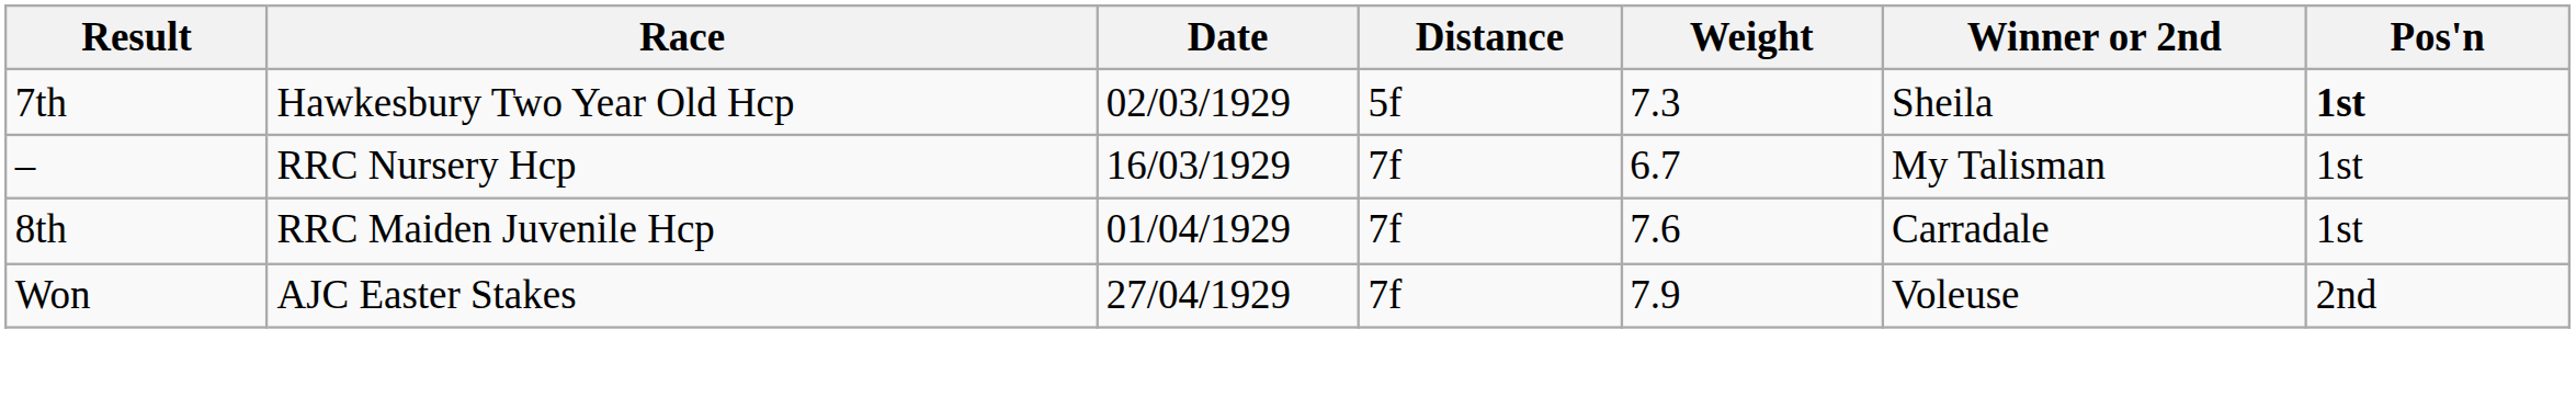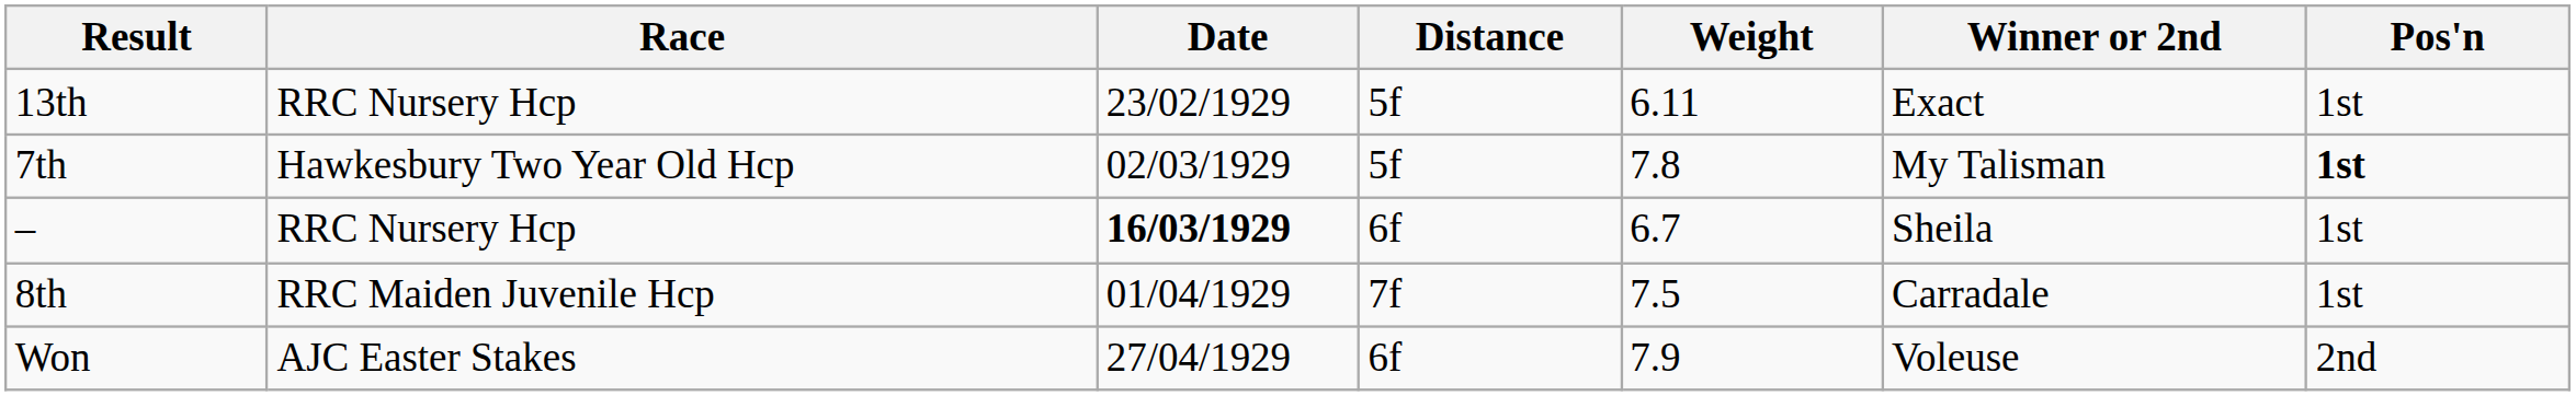 <table class="wikitable sortable">
 <tr>
 <th style="width: 6em;">Result</th>
 <th style="width: 20em;">Race</th>
 <th style="width: 6em;">Date</th>
 <th style="width: 6em;">Distance</th>
 <th style="width: 6em;">Weight</th>
 <th style="width: 10em;">Winner or 2nd</th>
 <th style="width: 6em;">Pos'n</th>
 </tr>
 <tr>
+<td>13th</td>
+<td>RRC Nursery Hcp</td>
+<td>23/02/1929</td>
+<td>5f</td>
+<td>6.11</td>
+<td>Exact</td>
+<td>1st</td>
+</tr>
+<tr>
 <td>7th</td>
 <td>Hawkesbury Two Year Old Hcp</td>
 <td>02/03/1929</td>
 <td>5f</td>
-<td>7.3</td>
-<td>Sheila</td>
+<td>7.8</td>
+<td>My Talisman</td>
 <td><strong>1st</strong></td>
 </tr>
 <tr>
 <td>–</td>
 <td>RRC Nursery Hcp</td>
-<td>16/03/1929</td>
-<td>7f</td>
+<td><strong>16/03/1929</strong></td>
+<td>6f</td>
 <td>6.7</td>
-<td>My Talisman</td>
+<td>Sheila</td>
 <td>1st</td>
 </tr>
 <tr>
 <td>8th</td>
 <td>RRC Maiden Juvenile Hcp</td>
 <td>01/04/1929</td>
 <td>7f</td>
-<td>7.6</td>
+<td>7.5</td>
 <td>Carradale</td>
 <td>1st</td>
 </tr>
 <tr>
 <td>Won</td>
 <td>AJC Easter Stakes</td>
 <td>27/04/1929</td>
-<td>7f</td>
+<td>6f</td>
 <td>7.9</td>
 <td>Voleuse</td>
 <td>2nd</td>
 </tr>
 </table>
